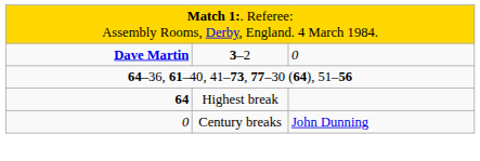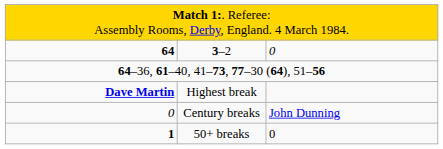 <table class="wikitable" style="font-size: 95%; margin: 1em auto 1em auto;">
 <tr>
 <td colspan="3" align="center" bgcolor="#ffd700"><strong>Match 1:</strong>. Referee: <br>Assembly Rooms, <a href='#'>Derby</a>, England. 4 March 1984.</td>
 </tr>
 <tr>
-<td width="200" align="right"><strong><a href='#'>Dave Martin</a></strong> <br></td>
+<td align="right"><strong>64</strong></td>
 <td width="100" align="center"><strong>3</strong>–2</td>
 <td align="left"><em>0</em></td>
 </tr>
 <tr>
 <td colspan="3" align="center" style="font-size: 100%"><strong>64</strong>–36, <strong>61</strong>–40, 41–<strong>73</strong>, <strong>77</strong>–30 (<strong>64</strong>), 51–<strong>56</strong></td>
 </tr>
 <tr>
-<td align="right"><strong>64</strong></td>
+<td width="200" align="right"><strong><a href='#'>Dave Martin</a></strong> <br></td>
 <td align="center">Highest break</td>
 <td align="left"></td>
 </tr>
 <tr>
 <td align="right"><em>0</em></td>
 <td align="center">Century breaks</td>
 <td width="200"><a href='#'>John Dunning</a> <br></td>
 </tr>
+<tr>
+<td align="right"><strong>1</strong></td>
+<td align="center">50+ breaks</td>
+<td align="left">0</td>
+</tr>
 </table>
